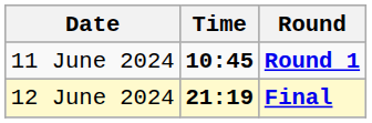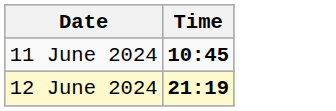 <table class="wikitable">
 <tr>
 <th>Date</th>
 <th>Time</th>
-<th>Round</th>
 </tr>
 <tr>
 <td>11 June 2024</td>
 <td><strong>10:45</strong></td>
-<td><strong><a href='#'>Round 1</a></strong></td>
 </tr>
 <tr style=background:lemonchiffon>
 <td>12 June 2024</td>
 <td><strong>21:19</strong></td>
-<td><strong><a href='#'>Final</a></strong></td>
 </tr>
 </table>
